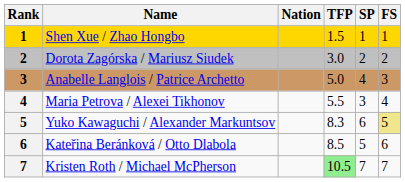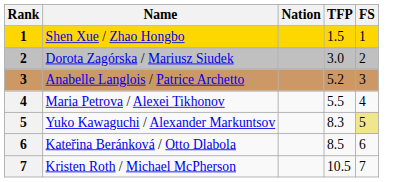 <table class="wikitable">
 <tr>
 <th>Rank</th>
 <th>Name</th>
 <th>Nation</th>
 <th>TFP</th>
-<th>SP</th>
 <th>FS</th>
 </tr>
 <tr bgcolor="gold">
 <td align="center"><strong>1</strong></td>
 <td><a href='#'>Shen Xue</a> / <a href='#'>Zhao Hongbo</a></td>
 <td></td>
 <td>1.5</td>
 <td>1</td>
-<td>1</td>
 </tr>
 <tr bgcolor="silver">
 <td align="center"><strong>2</strong></td>
 <td><a href='#'>Dorota Zagórska</a> / <a href='#'>Mariusz Siudek</a></td>
 <td></td>
 <td>3.0</td>
 <td>2</td>
-<td>2</td>
 </tr>
 <tr bgcolor="cc9966">
 <td align="center"><strong>3</strong></td>
 <td><a href='#'>Anabelle Langlois</a> / <a href='#'>Patrice Archetto</a></td>
 <td></td>
-<td>5.0</td>
-<td>4</td>
+<td>5.2</td>
 <td>3</td>
 </tr>
 <tr>
 <th>4</th>
 <td><a href='#'>Maria Petrova</a> / <a href='#'>Alexei Tikhonov</a></td>
 <td></td>
 <td>5.5</td>
-<td>3</td>
 <td>4</td>
 </tr>
 <tr>
 <th>5</th>
 <td><a href='#'>Yuko Kawaguchi</a> / <a href='#'>Alexander Markuntsov</a></td>
 <td></td>
 <td>8.3</td>
-<td>6</td>
 <td style="background: khaki;">5</td>
 </tr>
 <tr>
 <th>6</th>
 <td><a href='#'>Kateřina Beránková</a> / <a href='#'>Otto Dlabola</a></td>
 <td></td>
 <td>8.5</td>
-<td>5</td>
 <td>6</td>
 </tr>
 <tr>
 <th>7</th>
 <td><a href='#'>Kristen Roth</a> / <a href='#'>Michael McPherson</a></td>
 <td></td>
-<td style="background: lightgreen;">10.5</td>
-<td>7</td>
+<td>10.5</td>
 <td>7</td>
 </tr>
 </table>
